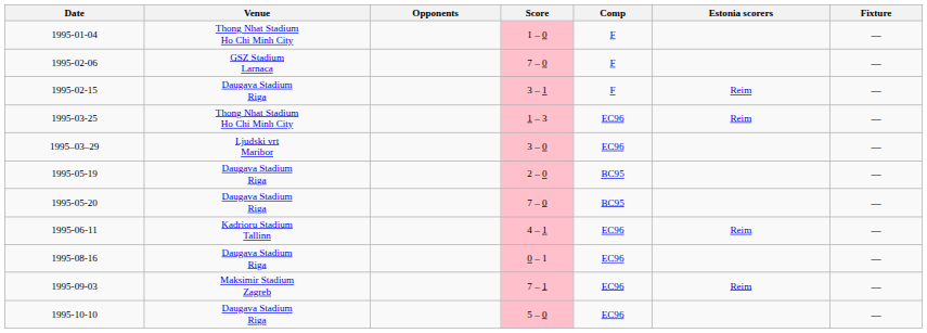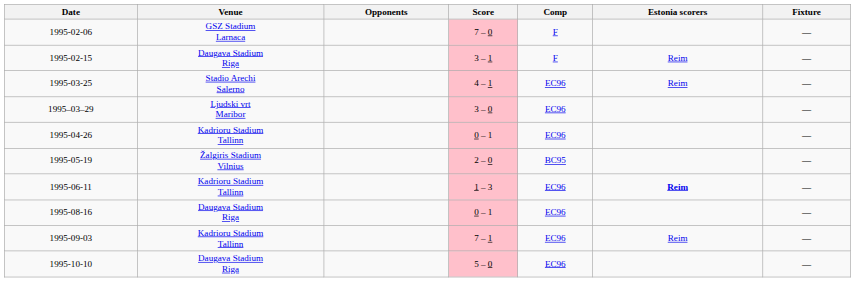 <table class="wikitable" style="font-size:85%; text-align:center;" width="100%">
 <tr>
 <th>Date</th>
 <th>Venue</th>
 <th>Opponents</th>
 <th>Score</th>
 <th>Comp</th>
 <th>Estonia scorers</th>
 <th>Fixture</th>
-</tr>
-<tr>
-<td>1995-01-04</td>
-<td><a href='#'>Thong Nhat Stadium</a><br> <a href='#'>Ho Chi Minh City</a></td>
-<td></td>
-<td bgcolor="pink">1 – <u>0</u></td>
-<td><a href='#'>F</a></td>
-<td></td>
-<td>—</td>
 </tr>
 <tr>
 <td>1995-02-06</td>
 <td><a href='#'>GSZ Stadium</a><br> <a href='#'>Larnaca</a></td>
 <td></td>
 <td bgcolor="pink">7 – <u>0</u></td>
 <td><a href='#'>F</a></td>
 <td></td>
 <td>—</td>
 </tr>
 <tr>
 <td>1995-02-15</td>
 <td><a href='#'>Daugava Stadium</a><br> <a href='#'>Riga</a></td>
 <td></td>
 <td bgcolor="pink">3 – <u>1</u></td>
 <td><a href='#'>F</a></td>
 <td><a href='#'>Reim</a>  </td>
 <td>—</td>
 </tr>
 <tr>
 <td>1995-03-25</td>
-<td><a href='#'>Thong Nhat Stadium</a><br> <a href='#'>Ho Chi Minh City</a></td>
+<td><a href='#'>Stadio Arechi</a><br> <a href='#'>Salerno</a></td>
 <td></td>
-<td bgcolor="pink"><u>1</u> – 3</td>
+<td bgcolor="pink">4 – <u>1</u></td>
 <td><a href='#'>EC96</a></td>
 <td><a href='#'>Reim</a>  </td>
 <td>—</td>
 </tr>
 <tr>
 <td>1995–03–29</td>
 <td><a href='#'>Ljudski vrt</a><br> <a href='#'>Maribor</a></td>
 <td></td>
 <td bgcolor="pink">3 – <u>0</u></td>
 <td><a href='#'>EC96</a></td>
 <td></td>
 <td>—</td>
 </tr>
 <tr>
-<td>1995-05-19</td>
-<td><a href='#'>Daugava Stadium</a><br> <a href='#'>Riga</a></td>
+<td>1995-04-26</td>
+<td><a href='#'>Kadrioru Stadium</a><br> <a href='#'>Tallinn</a></td>
 <td></td>
-<td bgcolor="pink">2 – <u>0</u></td>
-<td><a href='#'>BC95</a></td>
+<td bgcolor="pink"><u>0</u> – 1</td>
+<td><a href='#'>EC96</a></td>
 <td></td>
 <td>—</td>
 </tr>
 <tr>
-<td>1995-05-20</td>
-<td><a href='#'>Daugava Stadium</a><br> <a href='#'>Riga</a></td>
+<td>1995-05-19</td>
+<td><a href='#'>Žalgiris Stadium</a><br> <a href='#'>Vilnius</a></td>
 <td></td>
-<td bgcolor="pink">7 – <u>0</u></td>
+<td bgcolor="pink">2 – <u>0</u></td>
 <td><a href='#'>BC95</a></td>
 <td></td>
 <td>—</td>
 </tr>
 <tr>
 <td>1995-06-11</td>
 <td><a href='#'>Kadrioru Stadium</a><br> <a href='#'>Tallinn</a></td>
 <td></td>
-<td bgcolor="pink">4 – <u>1</u></td>
+<td bgcolor="pink"><u>1</u> – 3</td>
 <td><a href='#'>EC96</a></td>
-<td><a href='#'>Reim</a>  </td>
+<td><strong><a href='#'>Reim</a>  </strong></td>
 <td>—</td>
 </tr>
 <tr>
 <td>1995-08-16</td>
 <td><a href='#'>Daugava Stadium</a><br> <a href='#'>Riga</a></td>
 <td></td>
 <td bgcolor="pink"><u>0</u> – 1</td>
 <td><a href='#'>EC96</a></td>
 <td></td>
 <td>—</td>
 </tr>
 <tr>
 <td>1995-09-03</td>
-<td><a href='#'>Maksimir Stadium</a><br> <a href='#'>Zagreb</a></td>
+<td><a href='#'>Kadrioru Stadium</a><br> <a href='#'>Tallinn</a></td>
 <td></td>
 <td bgcolor="pink">7 – <u>1</u></td>
 <td><a href='#'>EC96</a></td>
 <td><a href='#'>Reim</a>  </td>
 <td>—</td>
 </tr>
 <tr>
 <td>1995-10-10</td>
 <td><a href='#'>Daugava Stadium</a><br> <a href='#'>Riga</a></td>
 <td></td>
 <td bgcolor="pink">5 – <u>0</u></td>
 <td><a href='#'>EC96</a></td>
 <td></td>
 <td>—</td>
 </tr>
 </table>
